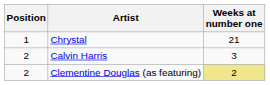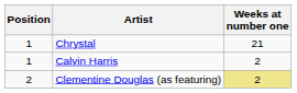 <table class="wikitable sortable plainrowheaders" style="font-size:97%;">
 <tr>
 <th scope=col>Position</th>
 <th scope=col>Artist</th>
 <th scope=col>Weeks at<br>number one</th>
 </tr>
 <tr>
 <td align=center>1</td>
 <td><a href='#'>Chrystal</a></td>
 <td align=center>21</td>
 </tr>
 <tr>
+<td align=center>1</td>
+<td><a href='#'>Calvin Harris</a></td>
 <td align=center>2</td>
-<td><a href='#'>Calvin Harris</a></td>
-<td align=center>3</td>
 </tr>
 <tr>
 <td align=center>2</td>
 <td><a href='#'>Clementine Douglas</a> (as featuring)</td>
 <td align=center style="background: khaki;">2</td>
 </tr>
 </table>
